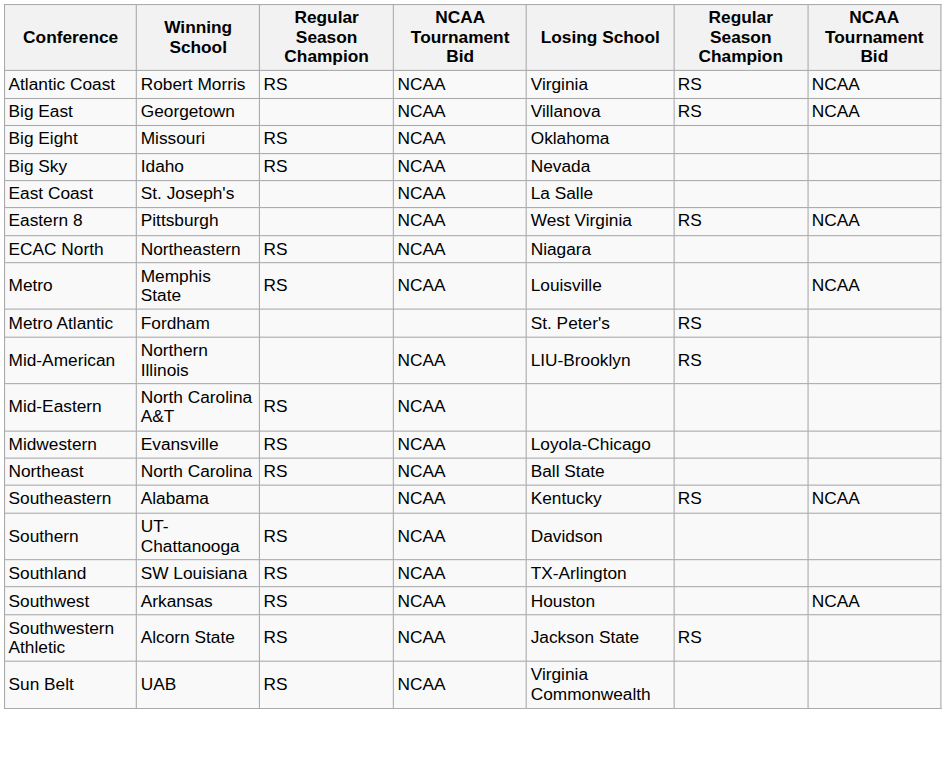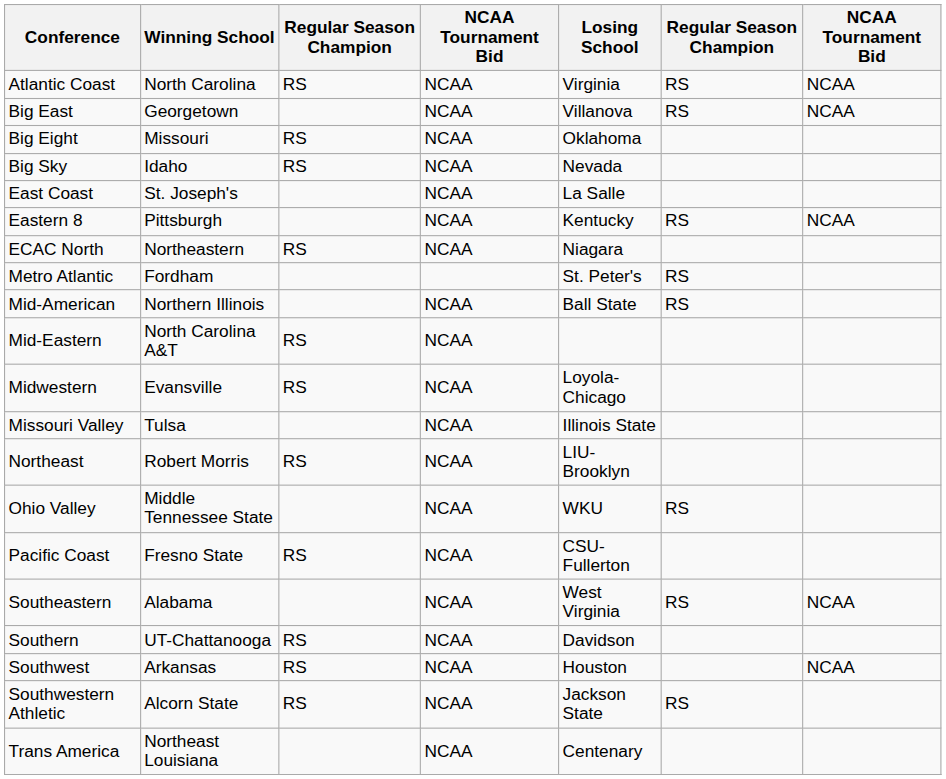 <table class="wikitable">
 <tr>
 <th>Conference</th>
 <th>Winning School</th>
 <th>Regular Season Champion</th>
 <th>NCAA Tournament Bid</th>
 <th>Losing School</th>
 <th>Regular Season Champion</th>
 <th>NCAA Tournament Bid</th>
 </tr>
 <tr>
 <td>Atlantic Coast</td>
-<td>Robert Morris</td>
+<td>North Carolina</td>
 <td>RS</td>
 <td>NCAA</td>
 <td>Virginia</td>
 <td>RS</td>
 <td>NCAA</td>
 </tr>
 <tr>
 <td>Big East</td>
 <td>Georgetown</td>
 <td></td>
 <td>NCAA</td>
 <td>Villanova</td>
 <td>RS</td>
 <td>NCAA</td>
 </tr>
 <tr>
 <td>Big Eight</td>
 <td>Missouri</td>
 <td>RS</td>
 <td>NCAA</td>
 <td>Oklahoma</td>
 <td></td>
 <td></td>
 </tr>
 <tr>
 <td>Big Sky</td>
 <td>Idaho</td>
 <td>RS</td>
 <td>NCAA</td>
 <td>Nevada</td>
 <td></td>
 <td></td>
 </tr>
 <tr>
 <td>East Coast</td>
 <td>St. Joseph's</td>
 <td></td>
 <td>NCAA</td>
 <td>La Salle</td>
 <td></td>
 <td></td>
 </tr>
 <tr>
 <td>Eastern 8</td>
 <td>Pittsburgh</td>
 <td></td>
 <td>NCAA</td>
-<td>West Virginia</td>
+<td>Kentucky</td>
 <td>RS</td>
 <td>NCAA</td>
 </tr>
 <tr>
 <td>ECAC North</td>
 <td>Northeastern</td>
 <td>RS</td>
 <td>NCAA</td>
 <td>Niagara</td>
 <td></td>
 <td></td>
-</tr>
-<tr>
-<td>Metro</td>
-<td>Memphis State</td>
-<td>RS</td>
-<td>NCAA</td>
-<td>Louisville</td>
-<td></td>
-<td>NCAA</td>
 </tr>
 <tr>
 <td>Metro Atlantic</td>
 <td>Fordham</td>
 <td></td>
 <td></td>
 <td>St. Peter's</td>
 <td>RS</td>
 <td></td>
 </tr>
 <tr>
 <td>Mid-American</td>
 <td>Northern Illinois</td>
 <td></td>
 <td>NCAA</td>
-<td>LIU-Brooklyn</td>
+<td>Ball State</td>
 <td>RS</td>
 <td></td>
 </tr>
 <tr>
 <td>Mid-Eastern</td>
 <td>North Carolina A&T</td>
 <td>RS</td>
 <td>NCAA</td>
 <td></td>
 <td></td>
 <td></td>
 </tr>
 <tr>
 <td>Midwestern</td>
 <td>Evansville</td>
 <td>RS</td>
 <td>NCAA</td>
 <td>Loyola-Chicago</td>
 <td></td>
 <td></td>
 </tr>
 <tr>
+<td>Missouri Valley</td>
+<td>Tulsa</td>
+<td></td>
+<td>NCAA</td>
+<td>Illinois State</td>
+<td></td>
+<td></td>
+</tr>
+<tr>
 <td>Northeast</td>
-<td>North Carolina</td>
+<td>Robert Morris</td>
 <td>RS</td>
 <td>NCAA</td>
-<td>Ball State</td>
+<td>LIU-Brooklyn</td>
+<td></td>
+<td></td>
+</tr>
+<tr>
+<td>Ohio Valley</td>
+<td>Middle Tennessee State</td>
+<td></td>
+<td>NCAA</td>
+<td>WKU</td>
+<td>RS</td>
+<td></td>
+</tr>
+<tr>
+<td>Pacific Coast</td>
+<td>Fresno State</td>
+<td>RS</td>
+<td>NCAA</td>
+<td>CSU-Fullerton</td>
 <td></td>
 <td></td>
 </tr>
 <tr>
 <td>Southeastern</td>
 <td>Alabama</td>
 <td></td>
 <td>NCAA</td>
-<td>Kentucky</td>
+<td>West Virginia</td>
 <td>RS</td>
 <td>NCAA</td>
 </tr>
 <tr>
 <td>Southern</td>
 <td>UT-Chattanooga</td>
 <td>RS</td>
 <td>NCAA</td>
 <td>Davidson</td>
-<td></td>
-<td></td>
-</tr>
-<tr>
-<td>Southland</td>
-<td>SW Louisiana</td>
-<td>RS</td>
-<td>NCAA</td>
-<td>TX-Arlington</td>
 <td></td>
 <td></td>
 </tr>
 <tr>
 <td>Southwest</td>
 <td>Arkansas</td>
 <td>RS</td>
 <td>NCAA</td>
 <td>Houston</td>
 <td></td>
 <td>NCAA</td>
 </tr>
 <tr>
 <td>Southwestern Athletic</td>
 <td>Alcorn State</td>
 <td>RS</td>
 <td>NCAA</td>
 <td>Jackson State</td>
 <td>RS</td>
 <td></td>
 </tr>
 <tr>
-<td>Sun Belt</td>
-<td>UAB</td>
-<td>RS</td>
+<td>Trans America</td>
+<td>Northeast Louisiana</td>
+<td></td>
 <td>NCAA</td>
-<td>Virginia Commonwealth</td>
+<td>Centenary</td>
 <td></td>
 <td></td>
 </tr>
 <tr>
 </tr>
 </table>
